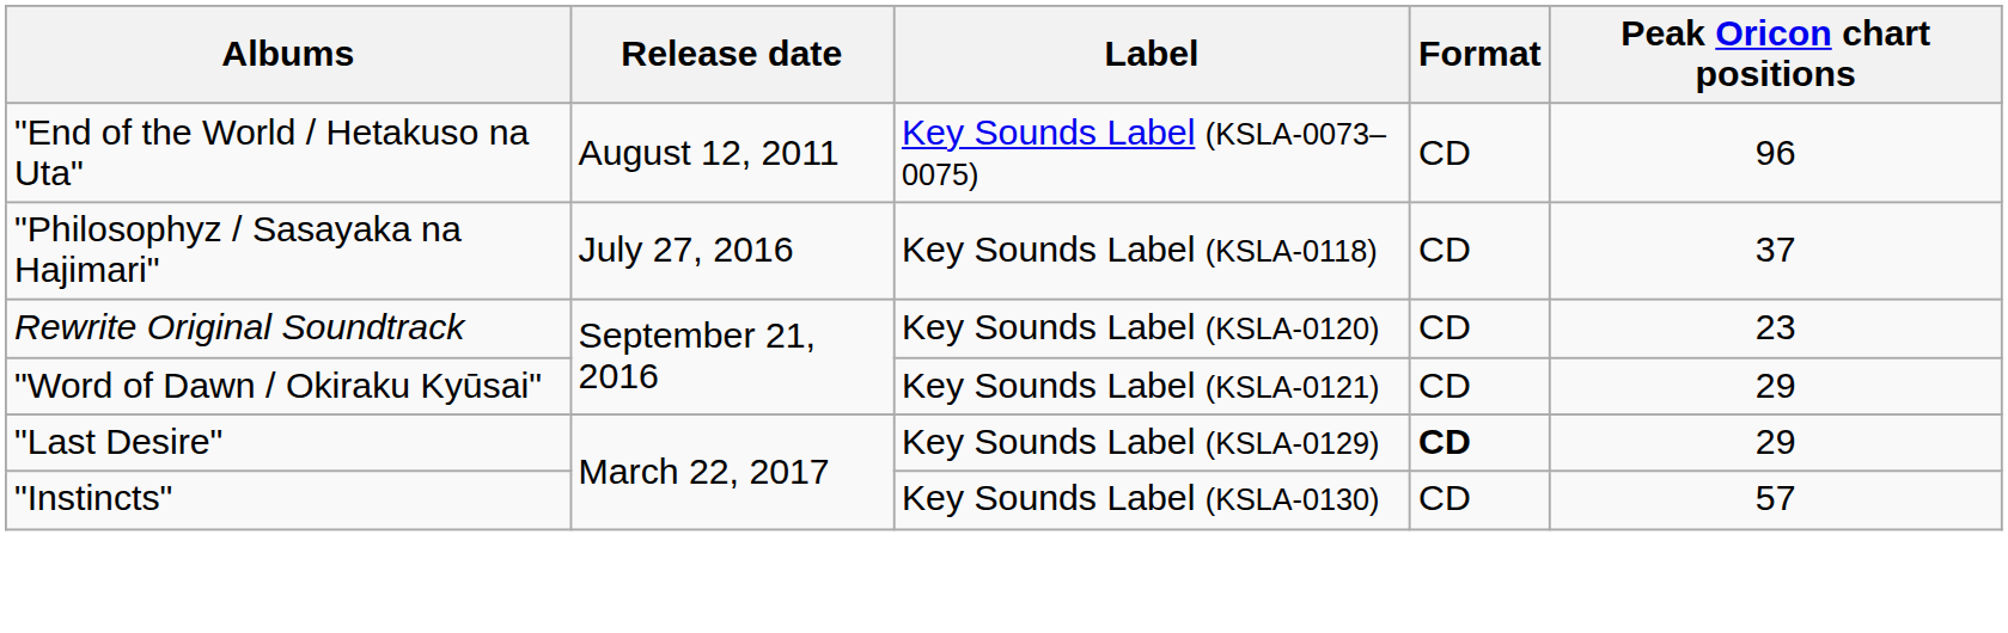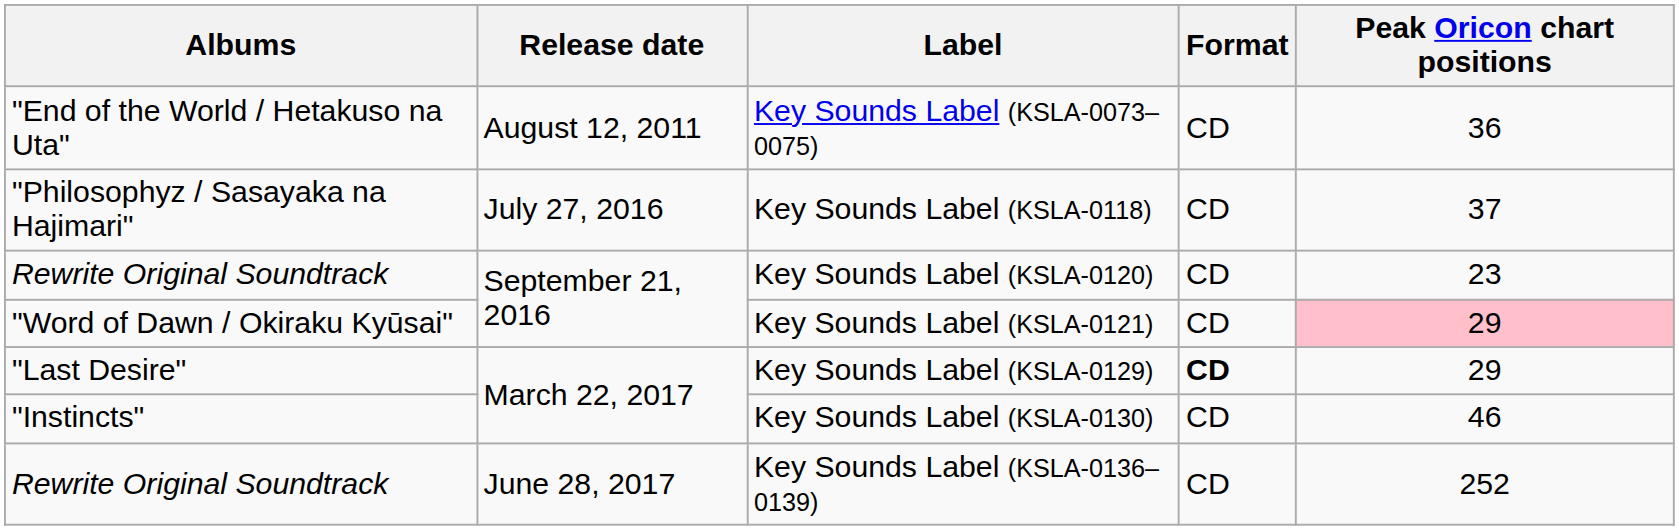 <table class="wikitable" width="100%">
 <tr>
 <th rowspan="1">Albums</th>
 <th rowspan="1">Release date</th>
 <th rowspan="1">Label</th>
 <th rowspan="1">Format</th>
 <th colspan="1">Peak <a href='#'>Oricon</a> chart positions</th>
 </tr>
 <tr>
 <td>"End of the World / Hetakuso na Uta"</td>
 <td>August 12, 2011</td>
 <td><a href='#'>Key Sounds Label</a> <small>(KSLA-0073–0075)</small></td>
 <td>CD</td>
-<td align="center">96</td>
+<td align="center">36</td>
 </tr>
 <tr>
 <td>"Philosophyz / Sasayaka na Hajimari"</td>
 <td>July 27, 2016</td>
 <td>Key Sounds Label <small>(KSLA-0118)</small></td>
 <td>CD</td>
 <td align="center">37</td>
 </tr>
 <tr>
 <td><em>Rewrite Original Soundtrack</em></td>
 <td rowspan="2">September 21, 2016</td>
 <td>Key Sounds Label <small>(KSLA-0120)</small></td>
 <td>CD</td>
 <td align="center">23</td>
 </tr>
 <tr>
 <td>"Word of Dawn / Okiraku Kyūsai"</td>
 <td>Key Sounds Label <small>(KSLA-0121)</small></td>
 <td>CD</td>
-<td align="center">29</td>
+<td align="center" style="background: pink;">29</td>
 </tr>
 <tr>
 <td>"Last Desire"</td>
 <td rowspan="2">March 22, 2017</td>
 <td>Key Sounds Label <small>(KSLA-0129)</small></td>
 <td><strong>CD</strong></td>
 <td align="center">29</td>
 </tr>
 <tr>
 <td>"Instincts"</td>
 <td>Key Sounds Label <small>(KSLA-0130)</small></td>
 <td>CD</td>
-<td align="center">57</td>
+<td align="center">46</td>
+</tr>
+<tr>
+<td><em>Rewrite Original Soundtrack</em></td>
+<td>June 28, 2017</td>
+<td>Key Sounds Label <small>(KSLA-0136–0139)</small></td>
+<td>CD</td>
+<td align="center">252</td>
 </tr>
 </table>
